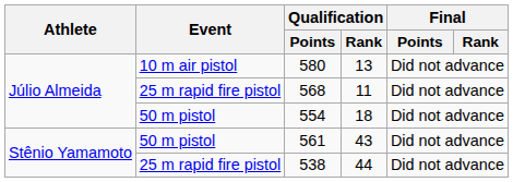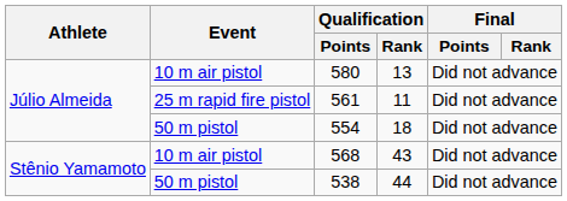 <table class="wikitable" style="font-size:90%">
 <tr>
 <th rowspan="2">Athlete</th>
 <th rowspan="2">Event</th>
 <th colspan=2>Qualification</th>
 <th colspan=2>Final</th>
 </tr>
 <tr style="font-size:95%">
 <th>Points</th>
 <th>Rank</th>
 <th>Points</th>
 <th>Rank</th>
 </tr>
 <tr align=center>
 <td align=left rowspan=3><a href='#'>Júlio Almeida</a></td>
 <td align=left><a href='#'>10 m air pistol</a></td>
 <td>580</td>
 <td>13</td>
 <td colspan=2>Did not advance</td>
 </tr>
 <tr align=center>
 <td align=left><a href='#'>25 m rapid fire pistol</a></td>
-<td>568</td>
+<td>561</td>
 <td>11</td>
 <td colspan=2>Did not advance</td>
 </tr>
 <tr align=center>
 <td align=left><a href='#'>50 m pistol</a></td>
 <td>554</td>
 <td>18</td>
 <td colspan=2>Did not advance</td>
 </tr>
 <tr align=center>
 <td align=left rowspan=2><a href='#'>Stênio Yamamoto</a></td>
-<td align=left><a href='#'>50 m pistol</a></td>
-<td>561</td>
+<td align=left><a href='#'>10 m air pistol</a></td>
+<td>568</td>
 <td>43</td>
 <td colspan=2>Did not advance</td>
 </tr>
 <tr align=center>
-<td align=left><a href='#'>25 m rapid fire pistol</a></td>
+<td align=left><a href='#'>50 m pistol</a></td>
 <td>538</td>
 <td>44</td>
 <td colspan=2>Did not advance</td>
 </tr>
 </table>
